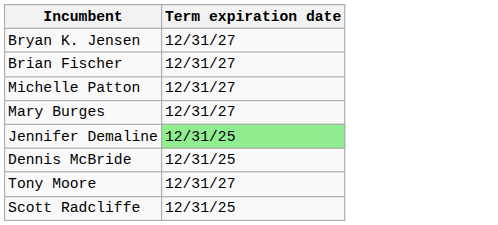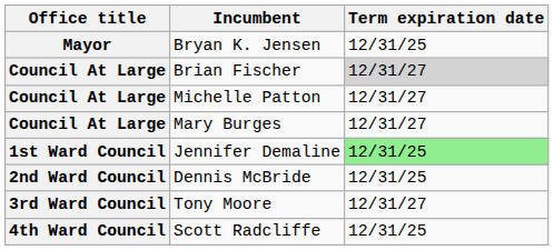 <table class="wikitable">
 <tr>
+<th>Office title</th>
 <th>Incumbent</th>
 <th>Term expiration date</th>
 </tr>
 <tr>
+<th>Mayor</th>
 <td>Bryan K. Jensen</td>
-<td>12/31/27</td>
+<td>12/31/25</td>
 </tr>
 <tr>
+<th>Council At Large</th>
 <td>Brian Fischer</td>
-<td>12/31/27</td>
+<td style="background: lightgrey;">12/31/27</td>
 </tr>
 <tr>
+<th>Council At Large</th>
 <td>Michelle Patton</td>
 <td>12/31/27</td>
 </tr>
 <tr>
+<th>Council At Large</th>
 <td>Mary Burges</td>
 <td>12/31/27</td>
 </tr>
 <tr>
+<th>1st Ward Council</th>
 <td>Jennifer Demaline</td>
 <td style="background: lightgreen;">12/31/25</td>
 </tr>
 <tr>
+<th>2nd Ward Council</th>
 <td>Dennis McBride</td>
 <td>12/31/25</td>
 </tr>
 <tr>
+<th>3rd Ward Council</th>
 <td>Tony Moore</td>
 <td>12/31/27</td>
 </tr>
 <tr>
+<th>4th Ward Council</th>
 <td>Scott Radcliffe</td>
 <td>12/31/25</td>
 </tr>
 </table>
